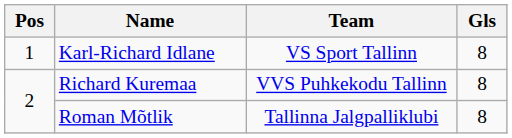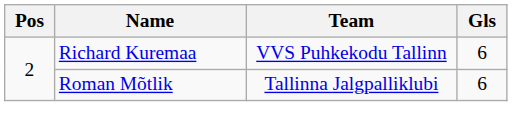 <table class="wikitable" style="font-size:90%; text-align:center;">
 <tr>
 <th width="30">Pos</th>
 <th width="135">Name</th>
 <th width="150">Team</th>
 <th width="30">Gls</th>
 </tr>
 <tr>
-<td>1</td>
-<td align=left><a href='#'>Karl-Richard Idlane</a></td>
-<td><a href='#'>VS Sport Tallinn</a></td>
-<td>8</td>
-</tr>
-<tr>
 <td rowspan="2">2</td>
 <td align=left><a href='#'>Richard Kuremaa</a></td>
 <td><a href='#'>VVS Puhkekodu Tallinn</a></td>
-<td>8</td>
+<td>6</td>
 </tr>
 <tr>
 <td align=left><a href='#'>Roman Mõtlik</a></td>
 <td><a href='#'>Tallinna Jalgpalliklubi</a></td>
-<td>8</td>
+<td>6</td>
 </tr>
 </table>
